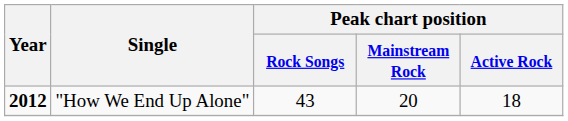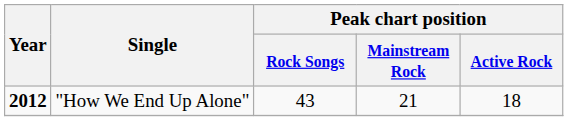 <table class="wikitable">
 <tr>
 <th rowspan="2">Year</th>
 <th rowspan="2">Single</th>
 <th colspan="3">Peak chart position</th>
 </tr>
 <tr>
 <th width="80"><small><a href='#'>Rock Songs</a></small></th>
 <th width="80"><small><a href='#'>Mainstream Rock</a></small></th>
 <th width="80"><small><a href='#'>Active Rock</a></small></th>
 </tr>
 <tr>
 <td><strong>2012</strong></td>
 <td>"How We End Up Alone"</td>
 <td align=center>43</td>
-<td align=center>20</td>
+<td align=center>21</td>
 <td align=center>18</td>
 </tr>
 <tr>
 </tr>
 </table>
